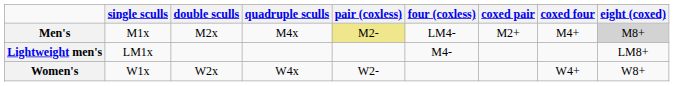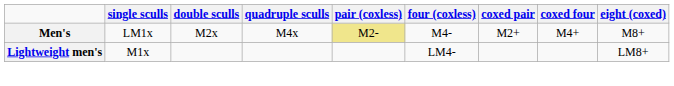 <table class="wikitable" style="text-align:center;">
 <tr>
 <td></td>
 <th><a href='#'>single sculls</a></th>
 <th><a href='#'>double sculls</a></th>
 <th><a href='#'>quadruple sculls</a></th>
 <th><a href='#'>pair (coxless)</a></th>
 <th><a href='#'>four (coxless)</a></th>
 <th><a href='#'>coxed pair</a></th>
 <th><a href='#'>coxed four</a></th>
 <th><a href='#'>eight (coxed)</a></th>
 </tr>
 <tr>
 <th>Men's</th>
-<td>M1x </td>
+<td>LM1x </td>
 <td>M2x </td>
 <td>M4x </td>
 <td style="background: khaki;">M2- </td>
-<td>LM4- </td>
+<td>M4- </td>
 <td>M2+ </td>
 <td>M4+ </td>
-<td style="background: lightgrey;">M8+ </td>
+<td>M8+ </td>
 </tr>
 <tr>
 <th><a href='#'>Lightweight</a> men's</th>
-<td>LM1x </td>
+<td>M1x </td>
 <td></td>
 <td></td>
 <td></td>
-<td>M4- </td>
+<td>LM4- </td>
 <td></td>
 <td></td>
 <td>LM8+ </td>
 </tr>
-<tr>
-<th>Women's</th>
-<td>W1x </td>
-<td>W2x </td>
-<td>W4x </td>
-<td>W2- </td>
-<td></td>
-<td></td>
-<td>W4+ </td>
-<td>W8+ </td>
-</tr>
 </table>
